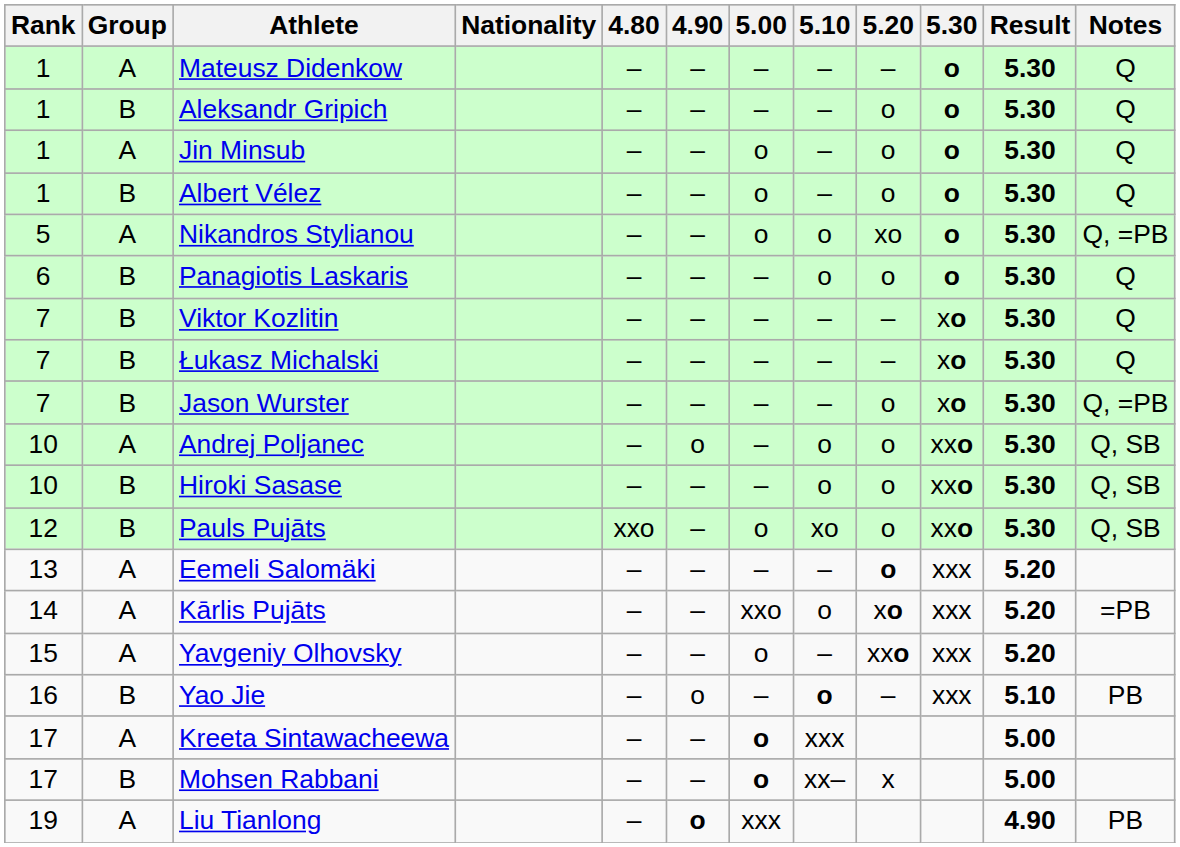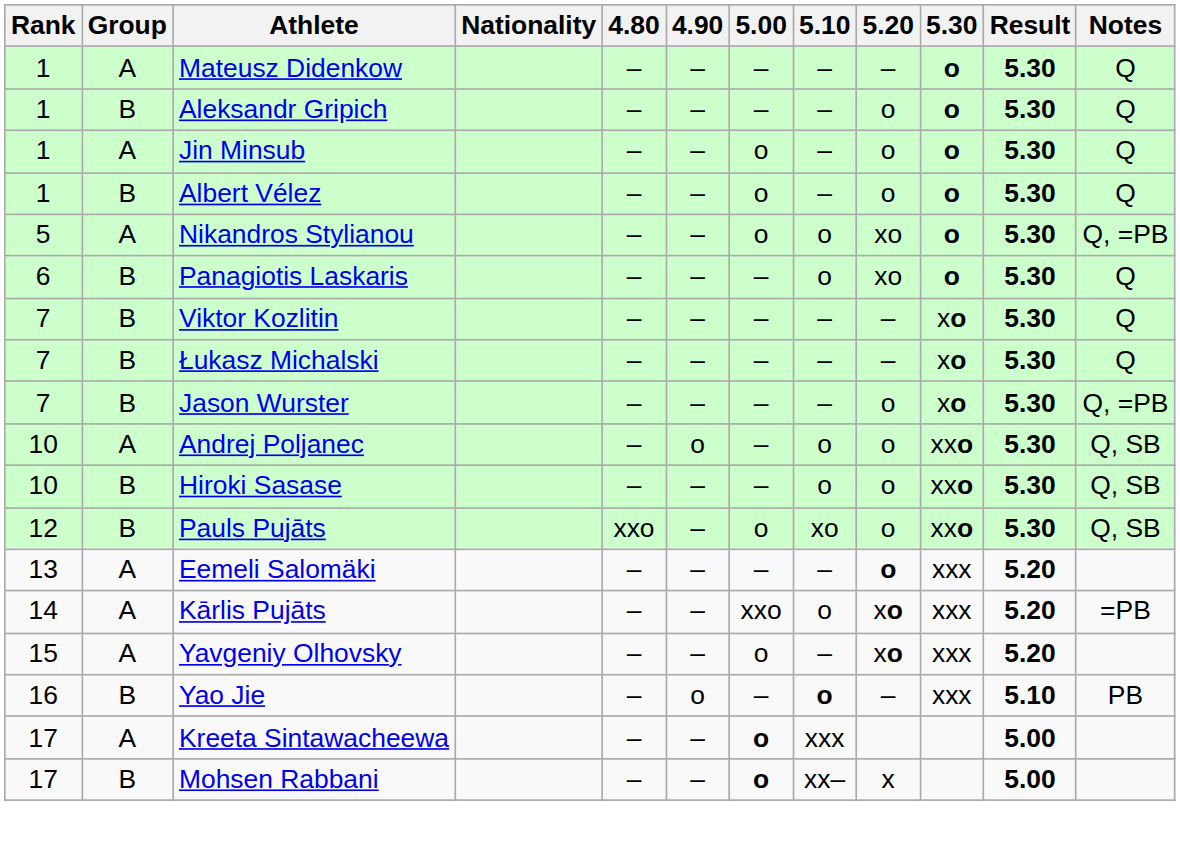 <table class="wikitable sortable" style="text-align:center">
 <tr>
 <th>Rank</th>
 <th>Group</th>
 <th>Athlete</th>
 <th>Nationality</th>
 <th>4.80</th>
 <th>4.90</th>
 <th>5.00</th>
 <th>5.10</th>
 <th>5.20</th>
 <th>5.30</th>
 <th>Result</th>
 <th>Notes</th>
 </tr>
 <tr bgcolor=ccffcc>
 <td>1</td>
 <td>A</td>
 <td align="left"><a href='#'>Mateusz Didenkow</a></td>
 <td align=left></td>
 <td>–</td>
 <td>–</td>
 <td>–</td>
 <td>–</td>
 <td>–</td>
 <td><strong>o</strong></td>
 <td><strong>5.30</strong></td>
 <td>Q</td>
 </tr>
 <tr bgcolor=ccffcc>
 <td>1</td>
 <td>B</td>
 <td align="left"><a href='#'>Aleksandr Gripich</a></td>
 <td align=left></td>
 <td>–</td>
 <td>–</td>
 <td>–</td>
 <td>–</td>
 <td>o</td>
 <td><strong>o</strong></td>
 <td><strong>5.30</strong></td>
 <td>Q</td>
 </tr>
 <tr bgcolor=ccffcc>
 <td>1</td>
 <td>A</td>
 <td align="left"><a href='#'>Jin Minsub</a></td>
 <td align=left></td>
 <td>–</td>
 <td>–</td>
 <td>o</td>
 <td>–</td>
 <td>o</td>
 <td><strong>o</strong></td>
 <td><strong>5.30</strong></td>
 <td>Q</td>
 </tr>
 <tr bgcolor=ccffcc>
 <td>1</td>
 <td>B</td>
 <td align="left"><a href='#'>Albert Vélez</a></td>
 <td align=left></td>
 <td>–</td>
 <td>–</td>
 <td>o</td>
 <td>–</td>
 <td>o</td>
 <td><strong>o</strong></td>
 <td><strong>5.30</strong></td>
 <td>Q</td>
 </tr>
 <tr bgcolor=ccffcc>
 <td>5</td>
 <td>A</td>
 <td align="left"><a href='#'>Nikandros Stylianou</a></td>
 <td align=left></td>
 <td>–</td>
 <td>–</td>
 <td>o</td>
 <td>o</td>
 <td>xo</td>
 <td><strong>o</strong></td>
 <td><strong>5.30</strong></td>
 <td>Q, =PB</td>
 </tr>
 <tr bgcolor=ccffcc>
 <td>6</td>
 <td>B</td>
 <td align="left"><a href='#'>Panagiotis Laskaris</a></td>
 <td align=left></td>
 <td>–</td>
 <td>–</td>
 <td>–</td>
 <td>o</td>
-<td>o</td>
+<td>xo</td>
 <td><strong>o</strong></td>
 <td><strong>5.30</strong></td>
 <td>Q</td>
 </tr>
 <tr bgcolor=ccffcc>
 <td>7</td>
 <td>B</td>
 <td align="left"><a href='#'>Viktor Kozlitin</a></td>
 <td align=left></td>
 <td>–</td>
 <td>–</td>
 <td>–</td>
 <td>–</td>
 <td>–</td>
 <td>x<strong>o</strong></td>
 <td><strong>5.30</strong></td>
 <td>Q</td>
 </tr>
 <tr bgcolor=ccffcc>
 <td>7</td>
 <td>B</td>
 <td align="left"><a href='#'>Łukasz Michalski</a></td>
 <td align=left></td>
 <td>–</td>
 <td>–</td>
 <td>–</td>
 <td>–</td>
 <td>–</td>
 <td>x<strong>o</strong></td>
 <td><strong>5.30</strong></td>
 <td>Q</td>
 </tr>
 <tr bgcolor=ccffcc>
 <td>7</td>
 <td>B</td>
 <td align="left"><a href='#'>Jason Wurster</a></td>
 <td align=left></td>
 <td>–</td>
 <td>–</td>
 <td>–</td>
 <td>–</td>
 <td>o</td>
 <td>x<strong>o</strong></td>
 <td><strong>5.30</strong></td>
 <td>Q, =PB</td>
 </tr>
 <tr bgcolor=ccffcc>
 <td>10</td>
 <td>A</td>
 <td align="left"><a href='#'>Andrej Poljanec</a></td>
 <td align=left></td>
 <td>–</td>
 <td>o</td>
 <td>–</td>
 <td>o</td>
 <td>o</td>
 <td>xx<strong>o</strong></td>
 <td><strong>5.30</strong></td>
 <td>Q, SB</td>
 </tr>
 <tr bgcolor=ccffcc>
 <td>10</td>
 <td>B</td>
 <td align="left"><a href='#'>Hiroki Sasase</a></td>
 <td align=left></td>
 <td>–</td>
 <td>–</td>
 <td>–</td>
 <td>o</td>
 <td>o</td>
 <td>xx<strong>o</strong></td>
 <td><strong>5.30</strong></td>
 <td>Q, SB</td>
 </tr>
 <tr bgcolor=ccffcc>
 <td>12</td>
 <td>B</td>
 <td align="left"><a href='#'>Pauls Pujāts</a></td>
 <td align=left></td>
 <td>xxo</td>
 <td>–</td>
 <td>o</td>
 <td>xo</td>
 <td>o</td>
 <td>xx<strong>o</strong></td>
 <td><strong>5.30</strong></td>
 <td>Q, SB</td>
 </tr>
 <tr>
 <td>13</td>
 <td>A</td>
 <td align="left"><a href='#'>Eemeli Salomäki</a></td>
 <td align=left></td>
 <td>–</td>
 <td>–</td>
 <td>–</td>
 <td>–</td>
 <td><strong>o</strong></td>
 <td>xxx</td>
 <td><strong>5.20</strong></td>
 <td></td>
 </tr>
 <tr>
 <td>14</td>
 <td>A</td>
 <td align="left"><a href='#'>Kārlis Pujāts</a></td>
 <td align=left></td>
 <td>–</td>
 <td>–</td>
 <td>xxo</td>
 <td>o</td>
 <td>x<strong>o</strong></td>
 <td>xxx</td>
 <td><strong>5.20</strong></td>
 <td>=PB</td>
 </tr>
 <tr>
 <td>15</td>
 <td>A</td>
 <td align="left"><a href='#'>Yavgeniy Olhovsky</a></td>
 <td align=left></td>
 <td>–</td>
 <td>–</td>
 <td>o</td>
 <td>–</td>
-<td>xx<strong>o</strong></td>
+<td>x<strong>o</strong></td>
 <td>xxx</td>
 <td><strong>5.20</strong></td>
 <td></td>
 </tr>
 <tr>
 <td>16</td>
 <td>B</td>
 <td align="left"><a href='#'>Yao Jie</a></td>
 <td align=left></td>
 <td>–</td>
 <td>o</td>
 <td>–</td>
 <td><strong>o</strong></td>
 <td>–</td>
 <td>xxx</td>
 <td><strong>5.10</strong></td>
 <td>PB</td>
 </tr>
 <tr>
 <td>17</td>
 <td>A</td>
 <td align="left"><a href='#'>Kreeta Sintawacheewa</a></td>
 <td align=left></td>
 <td>–</td>
 <td>–</td>
 <td><strong>o</strong></td>
 <td>xxx</td>
 <td></td>
 <td></td>
 <td><strong>5.00</strong></td>
 <td></td>
 </tr>
 <tr>
 <td>17</td>
 <td>B</td>
 <td align="left"><a href='#'>Mohsen Rabbani</a></td>
 <td align=left></td>
 <td>–</td>
 <td>–</td>
 <td><strong>o</strong></td>
 <td>xx–</td>
 <td>x</td>
 <td></td>
 <td><strong>5.00</strong></td>
 <td></td>
 </tr>
-<tr>
-<td>19</td>
-<td>A</td>
-<td align="left"><a href='#'>Liu Tianlong</a></td>
-<td align=left></td>
-<td>–</td>
-<td><strong>o</strong></td>
-<td>xxx</td>
-<td></td>
-<td></td>
-<td></td>
-<td><strong>4.90</strong></td>
-<td>PB</td>
-</tr>
 </table>
